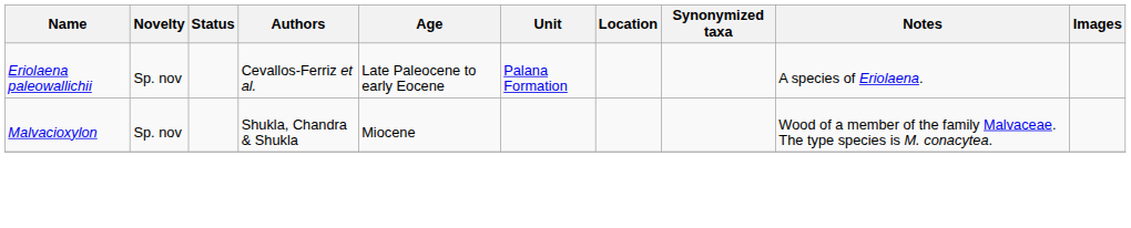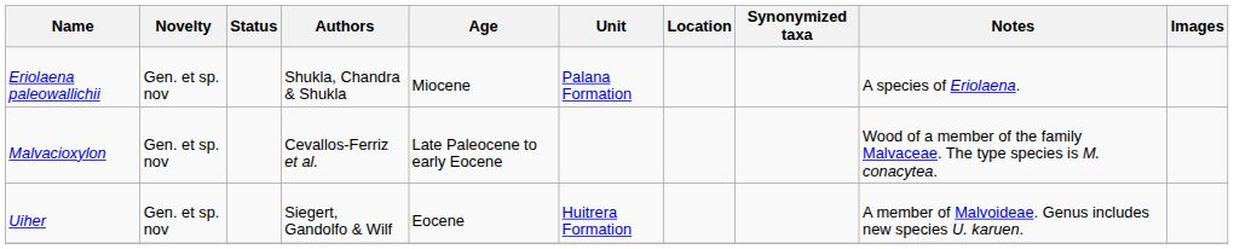 <table class="wikitable sortable" align="center" width="100%">
 <tr>
 <th>Name</th>
 <th>Novelty</th>
 <th>Status</th>
 <th>Authors</th>
 <th>Age</th>
 <th>Unit</th>
 <th>Location</th>
 <th>Synonymized taxa</th>
 <th>Notes</th>
 <th>Images</th>
 </tr>
 <tr>
 <td><br><em><a href='#'>Eriolaena paleowallichii</a></em></td>
-<td><br>Sp. nov</td>
+<td><br>Gen. et sp. nov</td>
 <td></td>
-<td><br>Cevallos-Ferriz <em>et al.</em></td>
-<td><br>Late Paleocene to early Eocene</td>
+<td><br>Shukla, Chandra & Shukla</td>
+<td><br>Miocene</td>
 <td><br><a href='#'>Palana Formation</a></td>
 <td><br></td>
 <td></td>
 <td><br>A species of <em><a href='#'>Eriolaena</a></em>.</td>
 <td></td>
 </tr>
 <tr>
 <td><br><em><a href='#'>Malvacioxylon</a></em></td>
-<td><br>Sp. nov</td>
+<td><br>Gen. et sp. nov</td>
 <td></td>
-<td><br>Shukla, Chandra & Shukla</td>
-<td><br>Miocene</td>
+<td><br>Cevallos-Ferriz <em>et al.</em></td>
+<td><br>Late Paleocene to early Eocene</td>
 <td></td>
 <td><br></td>
 <td></td>
 <td><br>Wood of a member of the family <a href='#'>Malvaceae</a>. The type species is <em>M. conacytea</em>.</td>
 <td></td>
 </tr>
 <tr>
+<td><br><em><a href='#'>Uiher</a></em></td>
+<td><br>Gen. et sp. nov</td>
+<td></td>
+<td><br>Siegert, Gandolfo & Wilf</td>
+<td><br>Eocene</td>
+<td><br><a href='#'>Huitrera Formation</a></td>
+<td><br></td>
+<td></td>
+<td><br>A member of <a href='#'>Malvoideae</a>. Genus includes new species <em>U. karuen</em>.</td>
+<td></td>
+</tr>
+<tr>
 </tr>
 </table>
